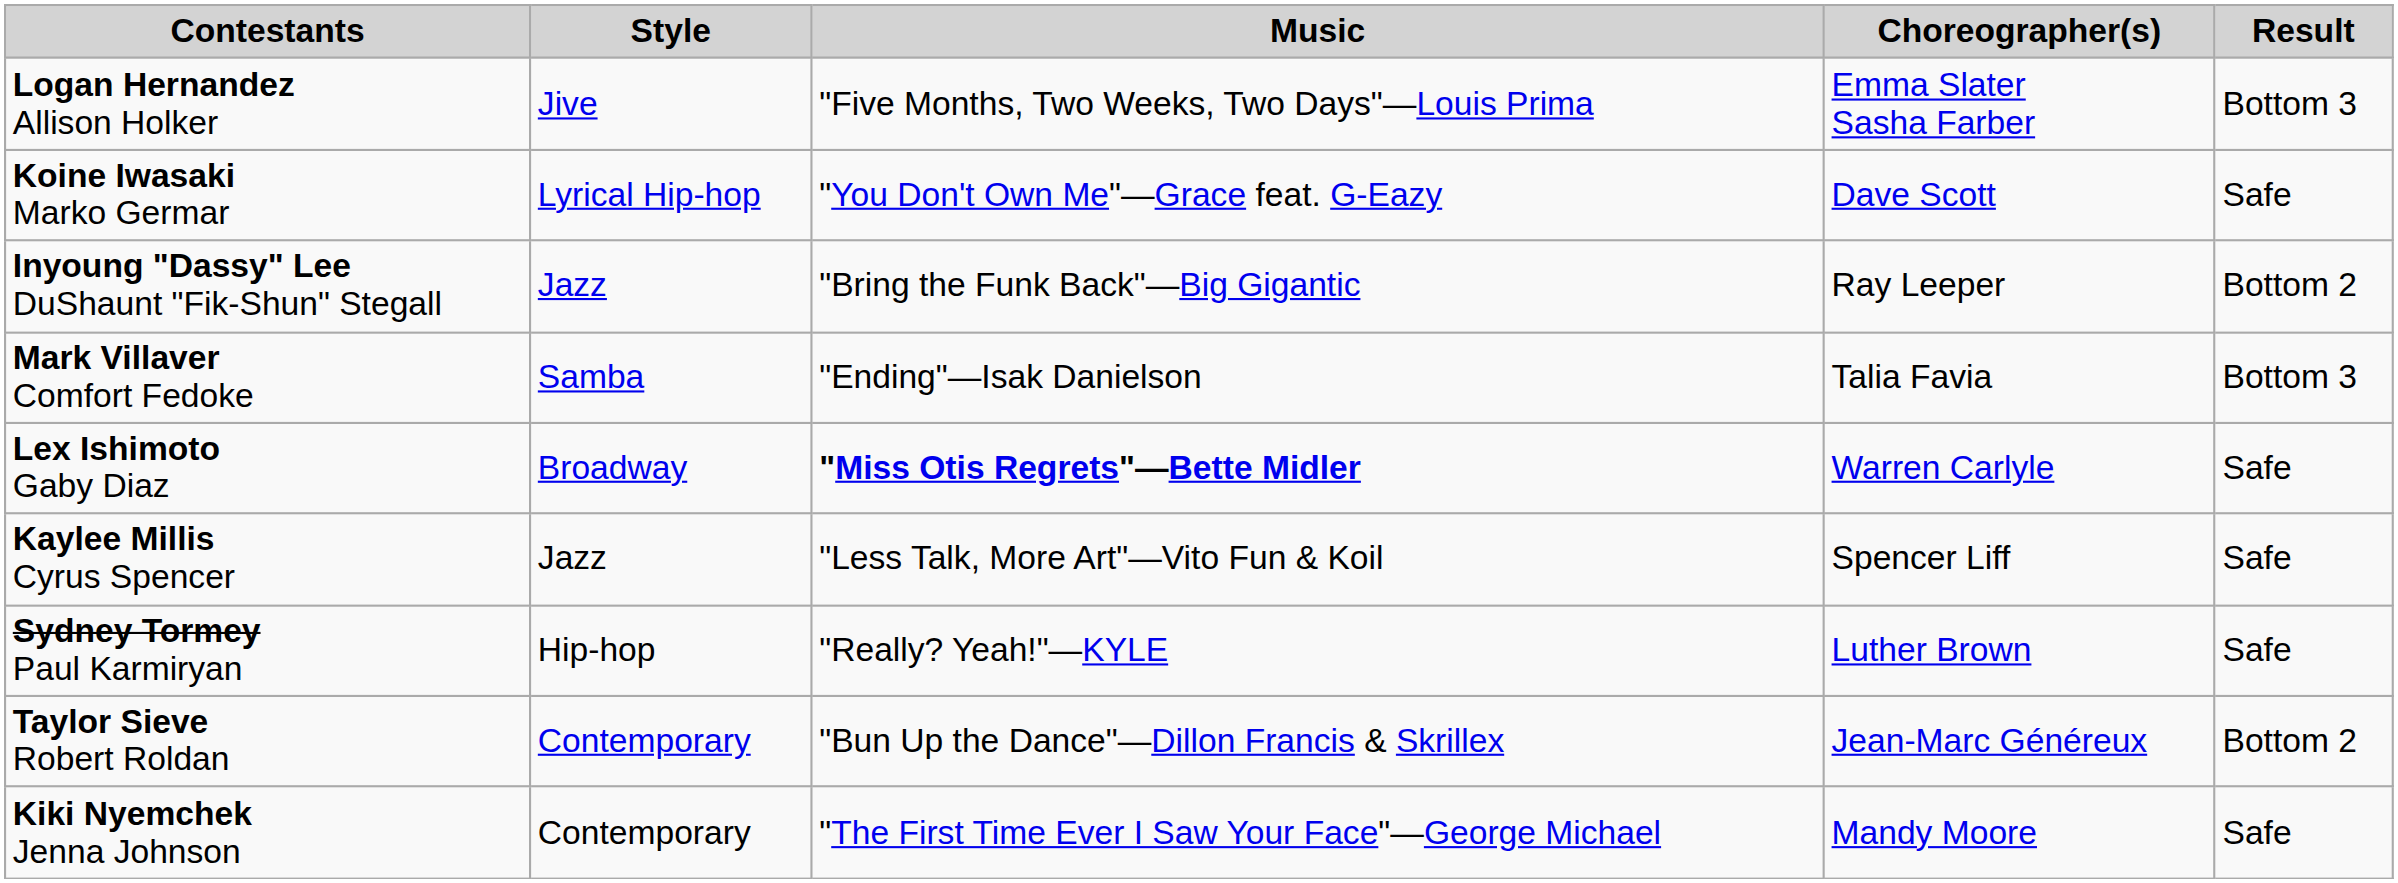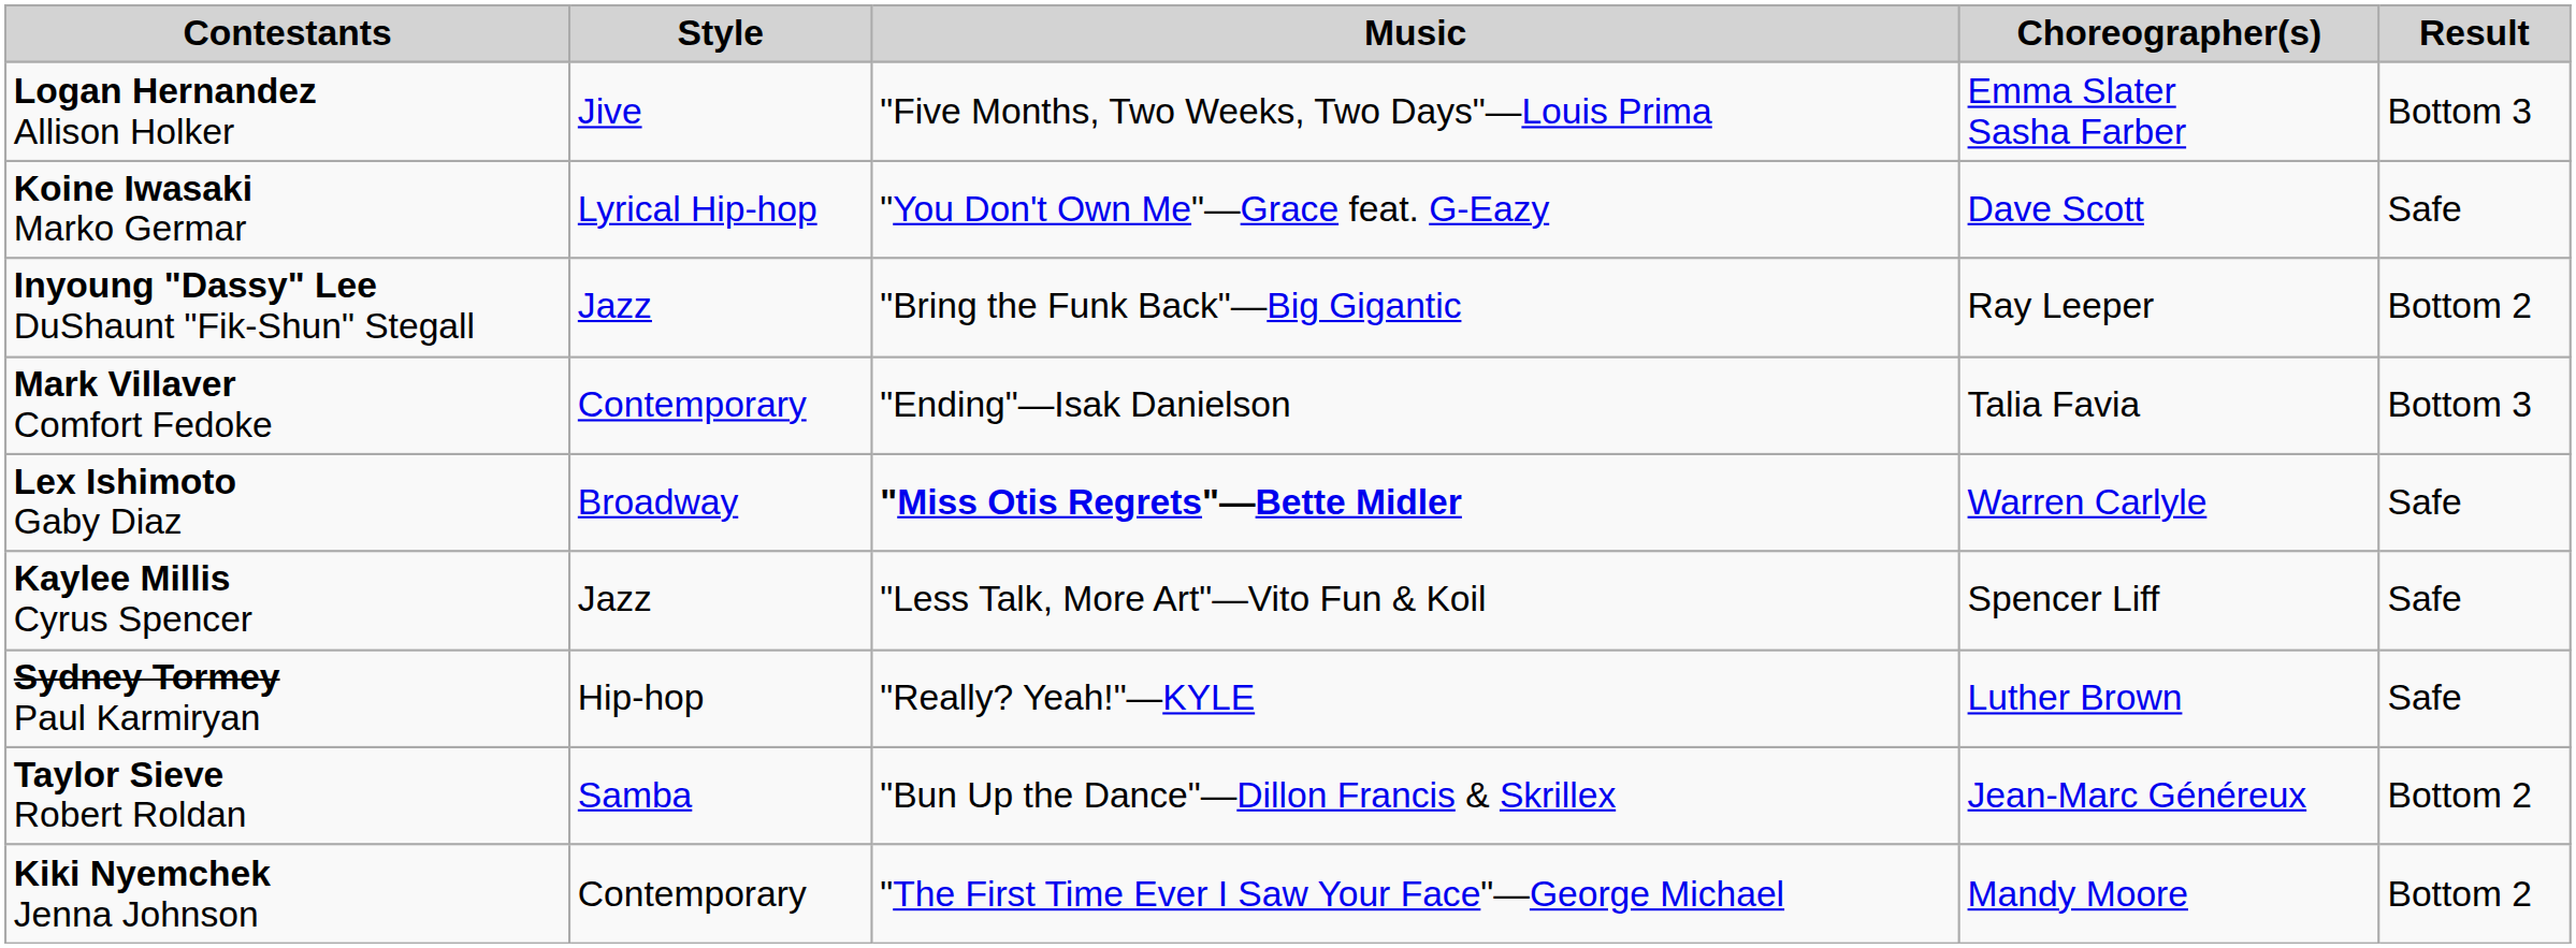 <table class="wikitable" style="width:90%;">
 <tr style="background:lightgrey; text-align:center;">
 <td><strong>Contestants</strong></td>
 <td><strong>Style</strong></td>
 <td><strong>Music</strong></td>
 <td><strong>Choreographer(s)</strong></td>
 <td><strong>Result</strong></td>
 </tr>
 <tr>
 <td><strong>Logan Hernandez</strong><br>Allison Holker</td>
 <td><a href='#'>Jive</a></td>
 <td>"Five Months, Two Weeks, Two Days"—<a href='#'>Louis Prima</a></td>
 <td><a href='#'>Emma Slater</a><br><a href='#'>Sasha Farber</a></td>
 <td>Bottom 3</td>
 </tr>
 <tr>
 <td><strong>Koine Iwasaki</strong><br>Marko Germar</td>
 <td><a href='#'>Lyrical Hip-hop</a></td>
 <td>"<a href='#'>You Don't Own Me</a>"—<a href='#'>Grace</a> feat. <a href='#'>G-Eazy</a></td>
 <td><a href='#'>Dave Scott</a></td>
 <td>Safe</td>
 </tr>
 <tr>
 <td><strong>Inyoung "Dassy" Lee</strong><br>DuShaunt "Fik-Shun" Stegall</td>
 <td><a href='#'>Jazz</a></td>
 <td>"Bring the Funk Back"—<a href='#'>Big Gigantic</a></td>
 <td>Ray Leeper</td>
 <td>Bottom 2</td>
 </tr>
 <tr>
 <td><strong>Mark Villaver</strong><br>Comfort Fedoke</td>
-<td><a href='#'>Samba</a></td>
+<td><a href='#'>Contemporary</a></td>
 <td>"Ending"—Isak Danielson</td>
 <td>Talia Favia</td>
 <td>Bottom 3</td>
 </tr>
 <tr>
 <td><strong>Lex Ishimoto</strong><br>Gaby Diaz</td>
 <td><a href='#'>Broadway</a></td>
 <td><strong>"<a href='#'>Miss Otis Regrets</a>"—<a href='#'>Bette Midler</a></strong></td>
 <td><a href='#'>Warren Carlyle</a></td>
 <td>Safe</td>
 </tr>
 <tr>
 <td><strong>Kaylee Millis</strong><br>Cyrus Spencer</td>
 <td>Jazz</td>
 <td>"Less Talk, More Art"—Vito Fun & Koil</td>
 <td>Spencer Liff</td>
 <td>Safe</td>
 </tr>
 <tr>
 <td><strong><s>Sydney Tormey</s></strong><br>Paul Karmiryan</td>
 <td>Hip-hop</td>
 <td>"Really? Yeah!"—<a href='#'>KYLE</a></td>
 <td><a href='#'>Luther Brown</a></td>
 <td>Safe</td>
 </tr>
 <tr>
 <td><strong>Taylor Sieve</strong><br>Robert Roldan</td>
-<td><a href='#'>Contemporary</a></td>
+<td><a href='#'>Samba</a></td>
 <td>"Bun Up the Dance"—<a href='#'>Dillon Francis</a> & <a href='#'>Skrillex</a></td>
 <td><a href='#'>Jean-Marc Généreux</a></td>
 <td>Bottom 2</td>
 </tr>
 <tr>
 <td><strong>Kiki Nyemchek</strong><br>Jenna Johnson</td>
 <td>Contemporary</td>
 <td>"<a href='#'>The First Time Ever I Saw Your Face</a>"—<a href='#'>George Michael</a></td>
 <td><a href='#'>Mandy Moore</a></td>
-<td>Safe</td>
+<td>Bottom 2</td>
 </tr>
 </table>
